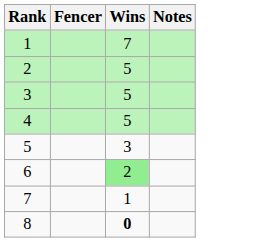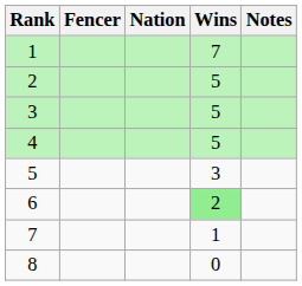 <table class="wikitable sortable" style="text-align:center">
 <tr>
 <th>Rank</th>
 <th>Fencer</th>
+<th>Nation</th>
 <th>Wins</th>
 <th>Notes</th>
 </tr>
 <tr bgcolor=bbf3bb>
 <td>1</td>
+<td align=left></td>
 <td align=left></td>
 <td>7</td>
 <td></td>
 </tr>
 <tr bgcolor=bbf3bb>
 <td>2</td>
 <td align=left></td>
+<td align=left></td>
 <td>5</td>
 <td></td>
 </tr>
 <tr bgcolor=bbf3bb>
 <td>3</td>
+<td align=left></td>
 <td align=left></td>
 <td>5</td>
 <td></td>
 </tr>
 <tr bgcolor=bbf3bb>
 <td>4</td>
 <td align=left></td>
+<td align=left></td>
 <td>5</td>
 <td></td>
 </tr>
 <tr>
 <td>5</td>
+<td align=left></td>
 <td align=left></td>
 <td>3</td>
 <td></td>
 </tr>
 <tr>
 <td>6</td>
 <td align=left></td>
+<td align=left></td>
 <td style="background: lightgreen;">2</td>
 <td></td>
 </tr>
 <tr>
 <td>7</td>
+<td align=left></td>
 <td align=left></td>
 <td>1</td>
 <td></td>
 </tr>
 <tr>
 <td>8</td>
 <td align=left></td>
-<td><strong>0</strong></td>
+<td align=left></td>
+<td>0</td>
 <td></td>
 </tr>
 </table>
